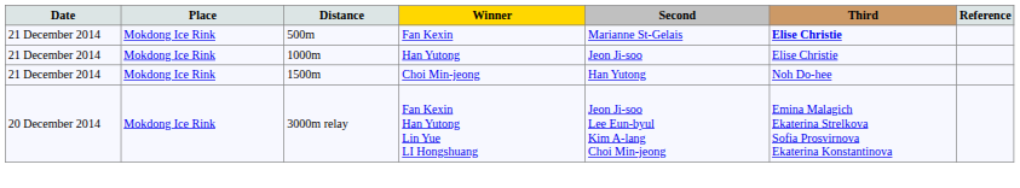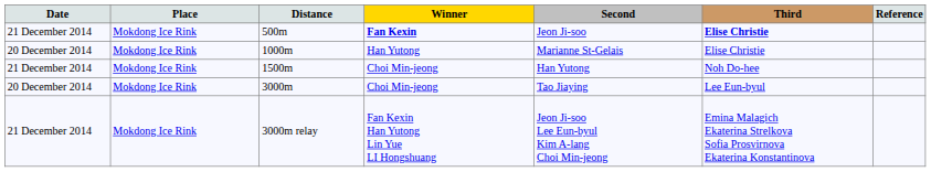 <table bgcolor="#f7f8ff" cellpadding="3" cellspacing="0" border="1" style="font-size: 95%; border: gray solid 1px; border-collapse: collapse;">
 <tr bgcolor="#CCCCCC">
 <td align="center" bgcolor="#DCE5E5" width="150"><strong>Date</strong></td>
 <td align="center" bgcolor="#DCE5E5" width="220"><strong>Place</strong></td>
 <td align="center" bgcolor="#DCE5E5" width="150"><strong>Distance</strong></td>
 <td align="center" bgcolor="gold" width="250"><strong>Winner</strong></td>
 <td align="center" bgcolor="silver" width="250"><strong>Second</strong></td>
 <td align="center" bgcolor="CC9966" width="250"><strong>Third</strong></td>
 <td align="center" bgcolor="#DCE5E5" width="30"><strong>Reference</strong></td>
 </tr>
 <tr align="left">
 <td>21 December 2014</td>
 <td><a href='#'>Mokdong Ice Rink</a></td>
 <td>500m</td>
-<td> <a href='#'>Fan Kexin</a></td>
-<td> <a href='#'>Marianne St-Gelais</a></td>
+<td><strong> <a href='#'>Fan Kexin</a></strong></td>
+<td> <a href='#'>Jeon Ji-soo</a></td>
 <td><strong> <a href='#'>Elise Christie</a></strong></td>
 <td></td>
 </tr>
 <tr align="left">
-<td>21 December 2014</td>
+<td>20 December 2014</td>
 <td><a href='#'>Mokdong Ice Rink</a></td>
 <td>1000m</td>
 <td> <a href='#'>Han Yutong</a></td>
-<td> <a href='#'>Jeon Ji-soo</a></td>
+<td> <a href='#'>Marianne St-Gelais</a></td>
 <td> <a href='#'>Elise Christie</a></td>
 <td></td>
 </tr>
 <tr align="left">
 <td>21 December 2014</td>
 <td><a href='#'>Mokdong Ice Rink</a></td>
 <td>1500m</td>
 <td> <a href='#'>Choi Min-jeong</a></td>
 <td> <a href='#'>Han Yutong</a></td>
 <td> <a href='#'>Noh Do-hee</a></td>
 <td></td>
 </tr>
 <tr align="left">
 <td>20 December 2014</td>
 <td><a href='#'>Mokdong Ice Rink</a></td>
+<td>3000m</td>
+<td> <a href='#'>Choi Min-jeong</a></td>
+<td> <a href='#'>Tao Jiaying</a></td>
+<td> <a href='#'>Lee Eun-byul</a></td>
+<td></td>
+</tr>
+<tr align="left">
+<td>21 December 2014</td>
+<td><a href='#'>Mokdong Ice Rink</a></td>
 <td>3000m relay</td>
 <td><br><a href='#'>Fan Kexin</a><br><a href='#'>Han Yutong</a><br><a href='#'>Lin Yue</a><br><a href='#'>LI Hongshuang</a></td>
 <td><br><a href='#'>Jeon Ji-soo</a><br><a href='#'>Lee Eun-byul</a><br><a href='#'>Kim A-lang</a><br><a href='#'>Choi Min-jeong</a></td>
 <td><br><a href='#'>Emina Malagich</a><br><a href='#'>Ekaterina Strelkova </a><br><a href='#'>Sofia Prosvirnova</a><br><a href='#'>Ekaterina Konstantinova</a></td>
 <td></td>
 </tr>
 </table>
